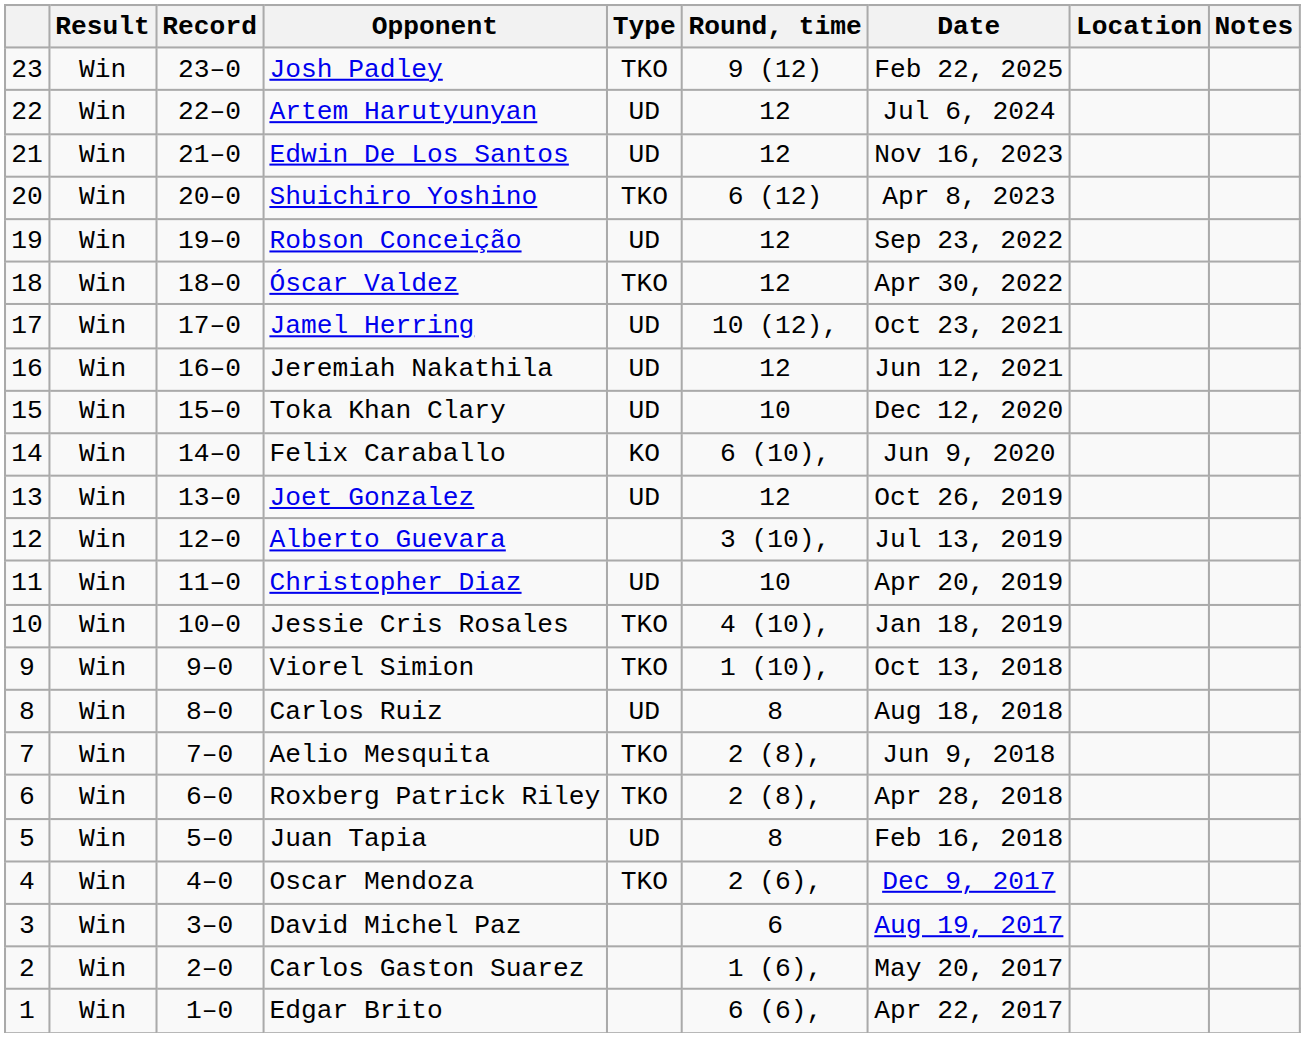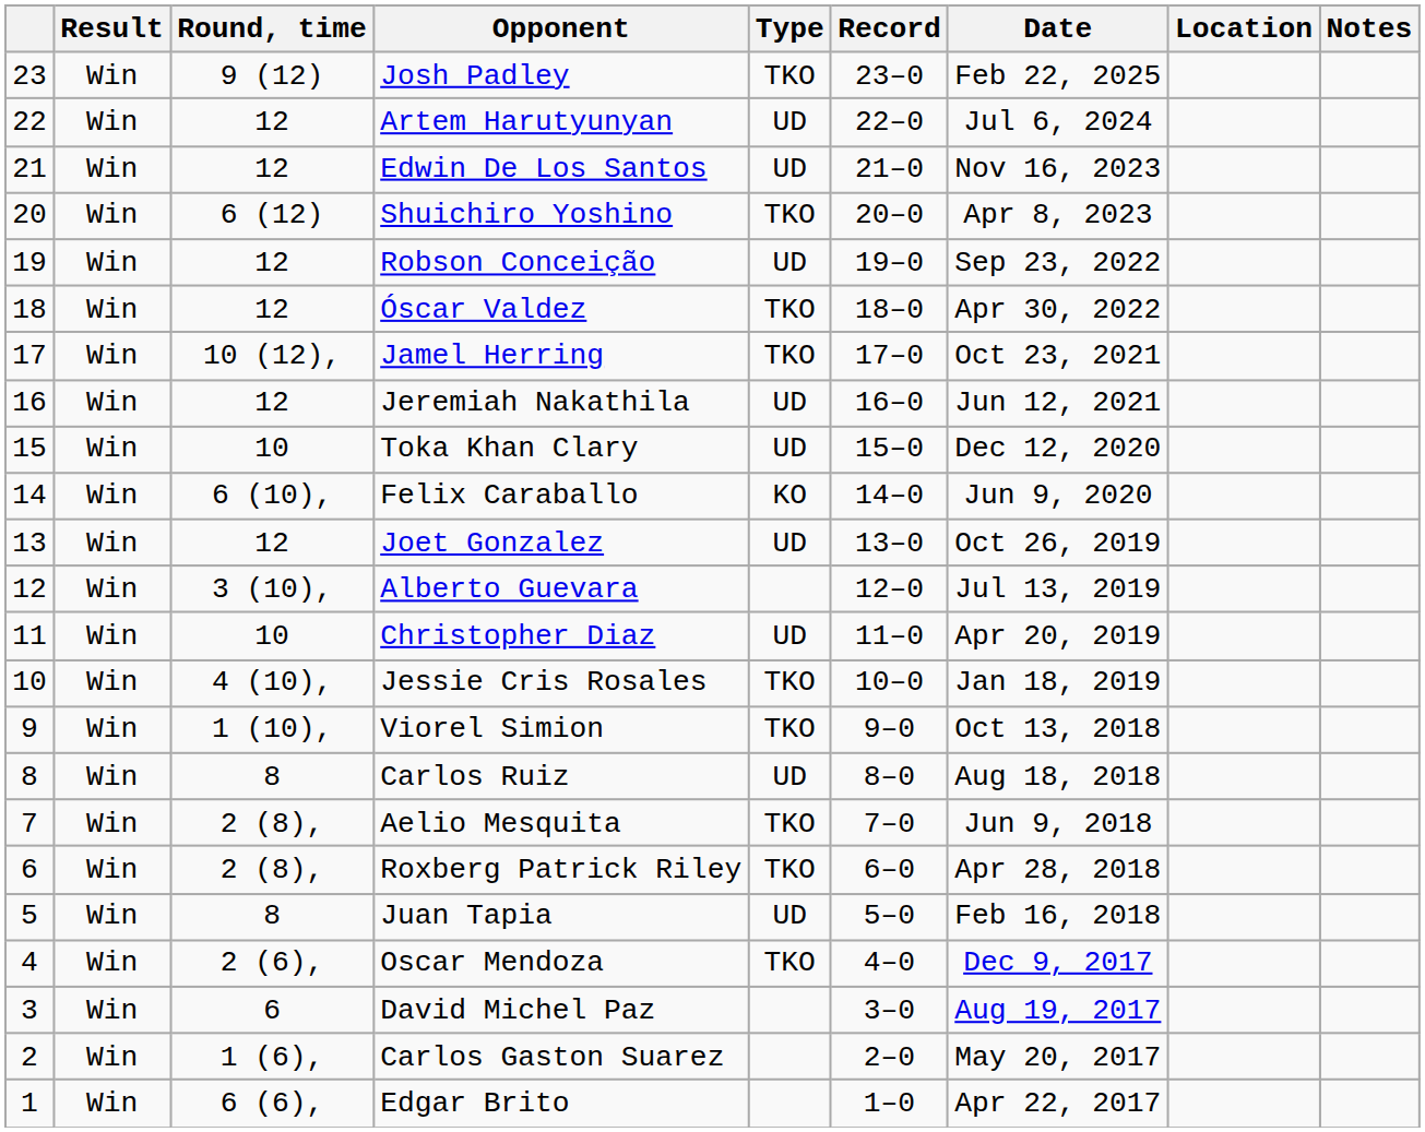 <table class="wikitable" style="text-align:center">
 <tr>
 <th></th>
 <th>Result</th>
-<th>Record</th>
+<th>Round, time</th>
 <th>Opponent</th>
 <th>Type</th>
-<th>Round, time</th>
+<th>Record</th>
 <th>Date</th>
 <th>Location</th>
 <th>Notes</th>
 </tr>
 <tr>
 <td>23</td>
 <td>Win</td>
-<td>23–0</td>
+<td>9 (12) </td>
 <td style="text-align:left;"><a href='#'>Josh Padley</a></td>
 <td>TKO</td>
-<td>9 (12) </td>
+<td>23–0</td>
 <td>Feb 22, 2025</td>
 <td style="text-align:left;"><br></td>
 <td style="text-align:left;"></td>
 </tr>
 <tr>
 <td>22</td>
 <td>Win</td>
-<td>22–0</td>
+<td>12</td>
 <td style="text-align:left;"><a href='#'>Artem Harutyunyan</a></td>
 <td>UD</td>
-<td>12</td>
+<td>22–0</td>
 <td>Jul 6, 2024</td>
 <td style="text-align:left;"></td>
 <td style="text-align:left;"></td>
 </tr>
 <tr>
 <td>21</td>
 <td>Win</td>
-<td>21–0</td>
+<td>12</td>
 <td style="text-align:left;"><a href='#'>Edwin De Los Santos</a></td>
 <td>UD</td>
-<td>12</td>
+<td>21–0</td>
 <td>Nov 16, 2023</td>
 <td style="text-align:left;"></td>
 <td style="text-align:left;"></td>
 </tr>
 <tr>
 <td>20</td>
 <td>Win</td>
-<td>20–0</td>
+<td>6 (12) </td>
 <td style="text-align:left;"><a href='#'>Shuichiro Yoshino</a></td>
 <td>TKO</td>
-<td>6 (12) </td>
+<td>20–0</td>
 <td>Apr 8, 2023</td>
 <td style="text-align:left;"></td>
 <td></td>
 </tr>
 <tr>
 <td>19</td>
 <td>Win</td>
-<td>19–0</td>
+<td>12</td>
 <td style="text-align:left;"><a href='#'>Robson Conceição</a></td>
 <td>UD</td>
-<td>12</td>
+<td>19–0</td>
 <td>Sep 23, 2022</td>
 <td style="text-align:left;"></td>
 <td style="text-align:left;"></td>
 </tr>
 <tr>
 <td>18</td>
 <td>Win</td>
-<td>18–0</td>
+<td>12</td>
 <td style="text-align:left;"><a href='#'>Óscar Valdez</a></td>
 <td>TKO</td>
-<td>12</td>
+<td>18–0</td>
 <td>Apr 30, 2022</td>
 <td style="text-align:left;"></td>
 <td style="text-align:left;"></td>
 </tr>
 <tr>
 <td>17</td>
 <td>Win</td>
+<td>10 (12), </td>
+<td style="text-align:left;"><a href='#'>Jamel Herring</a></td>
+<td>TKO</td>
 <td>17–0</td>
-<td style="text-align:left;"><a href='#'>Jamel Herring</a></td>
-<td>UD</td>
-<td>10 (12), </td>
 <td>Oct 23, 2021</td>
 <td style="text-align:left;"></td>
 <td style="text-align:left;"></td>
 </tr>
 <tr>
 <td>16</td>
 <td>Win</td>
-<td>16–0</td>
+<td>12</td>
 <td style="text-align:left;">Jeremiah Nakathila</td>
 <td>UD</td>
-<td>12</td>
+<td>16–0</td>
 <td>Jun 12, 2021</td>
 <td style="text-align:left;"></td>
 <td style="text-align:left;"></td>
 </tr>
 <tr>
 <td>15</td>
 <td>Win</td>
-<td>15–0</td>
+<td>10</td>
 <td style="text-align:left;">Toka Khan Clary</td>
 <td>UD</td>
-<td>10</td>
+<td>15–0</td>
 <td>Dec 12, 2020</td>
 <td style="text-align:left;"></td>
 <td></td>
 </tr>
 <tr>
 <td>14</td>
 <td>Win</td>
-<td>14–0</td>
+<td>6 (10), </td>
 <td style="text-align:left;">Felix Caraballo</td>
 <td>KO</td>
-<td>6 (10), </td>
+<td>14–0</td>
 <td>Jun 9, 2020</td>
 <td style="text-align:left;"></td>
 <td></td>
 </tr>
 <tr>
 <td>13</td>
 <td>Win</td>
-<td>13–0</td>
+<td>12</td>
 <td style="text-align:left;"><a href='#'>Joet Gonzalez</a></td>
 <td>UD</td>
-<td>12</td>
+<td>13–0</td>
 <td>Oct 26, 2019</td>
 <td style="text-align:left;"></td>
 <td style="text-align:left;"></td>
 </tr>
 <tr>
 <td>12</td>
 <td>Win</td>
-<td>12–0</td>
+<td>3 (10), </td>
 <td style="text-align:left;"><a href='#'>Alberto Guevara</a></td>
 <td></td>
-<td>3 (10), </td>
+<td>12–0</td>
 <td>Jul 13, 2019</td>
 <td style="text-align:left;"></td>
 <td style="text-align:left;"></td>
 </tr>
 <tr>
 <td>11</td>
 <td>Win</td>
-<td>11–0</td>
+<td>10</td>
 <td style="text-align:left;"><a href='#'>Christopher Diaz</a></td>
 <td>UD</td>
-<td>10</td>
+<td>11–0</td>
 <td>Apr 20, 2019</td>
 <td style="text-align:left;"></td>
 <td style="text-align:left;"></td>
 </tr>
 <tr>
 <td>10</td>
 <td>Win</td>
-<td>10–0</td>
+<td>4 (10), </td>
 <td style="text-align:left;">Jessie Cris Rosales</td>
 <td>TKO</td>
-<td>4 (10), </td>
+<td>10–0</td>
 <td>Jan 18, 2019</td>
 <td style="text-align:left;"></td>
 <td style="text-align:left;"></td>
 </tr>
 <tr>
 <td>9</td>
 <td>Win</td>
-<td>9–0</td>
+<td>1 (10), </td>
 <td style="text-align:left;">Viorel Simion</td>
 <td>TKO</td>
-<td>1 (10), </td>
+<td>9–0</td>
 <td>Oct 13, 2018</td>
 <td style="text-align:left;"></td>
 <td></td>
 </tr>
 <tr>
 <td>8</td>
 <td>Win</td>
-<td>8–0</td>
+<td>8</td>
 <td style="text-align:left;">Carlos Ruiz</td>
 <td>UD</td>
-<td>8</td>
+<td>8–0</td>
 <td>Aug 18, 2018</td>
 <td style="text-align:left;"></td>
 <td></td>
 </tr>
 <tr>
 <td>7</td>
 <td>Win</td>
-<td>7–0</td>
+<td>2 (8), </td>
 <td style="text-align:left;">Aelio Mesquita</td>
 <td>TKO</td>
-<td>2 (8), </td>
+<td>7–0</td>
 <td>Jun 9, 2018</td>
 <td style="text-align:left;"></td>
 <td></td>
 </tr>
 <tr>
 <td>6</td>
 <td>Win</td>
-<td>6–0</td>
+<td>2 (8), </td>
 <td style="text-align:left;">Roxberg Patrick Riley</td>
 <td>TKO</td>
-<td>2 (8), </td>
+<td>6–0</td>
 <td>Apr 28, 2018</td>
 <td style="text-align:left;"></td>
 <td></td>
 </tr>
 <tr>
 <td>5</td>
 <td>Win</td>
-<td>5–0</td>
+<td>8</td>
 <td style="text-align:left;">Juan Tapia</td>
 <td>UD</td>
-<td>8</td>
+<td>5–0</td>
 <td>Feb 16, 2018</td>
 <td style="text-align:left;"></td>
 <td></td>
 </tr>
 <tr>
 <td>4</td>
 <td>Win</td>
-<td>4–0</td>
+<td>2 (6), </td>
 <td style="text-align:left;">Oscar Mendoza</td>
 <td>TKO</td>
-<td>2 (6), </td>
+<td>4–0</td>
 <td><a href='#'>Dec 9, 2017</a></td>
 <td style="text-align:left;"></td>
 <td></td>
 </tr>
 <tr>
 <td>3</td>
 <td>Win</td>
-<td>3–0</td>
+<td>6</td>
 <td style="text-align:left;">David Michel Paz</td>
 <td></td>
-<td>6</td>
+<td>3–0</td>
 <td><a href='#'>Aug 19, 2017</a></td>
 <td style="text-align:left;"></td>
 <td></td>
 </tr>
 <tr>
 <td>2</td>
 <td>Win</td>
-<td>2–0</td>
+<td>1 (6), </td>
 <td style="text-align:left;">Carlos Gaston Suarez</td>
 <td></td>
-<td>1 (6), </td>
+<td>2–0</td>
 <td>May 20, 2017</td>
 <td style="text-align:left;"></td>
 <td></td>
 </tr>
 <tr>
 <td>1</td>
 <td>Win</td>
-<td>1–0</td>
+<td>6 (6), </td>
 <td style="text-align:left;">Edgar Brito</td>
 <td></td>
-<td>6 (6), </td>
+<td>1–0</td>
 <td>Apr 22, 2017</td>
 <td style="text-align:left;"></td>
 <td style="text-align:left;"></td>
 </tr>
 </table>
